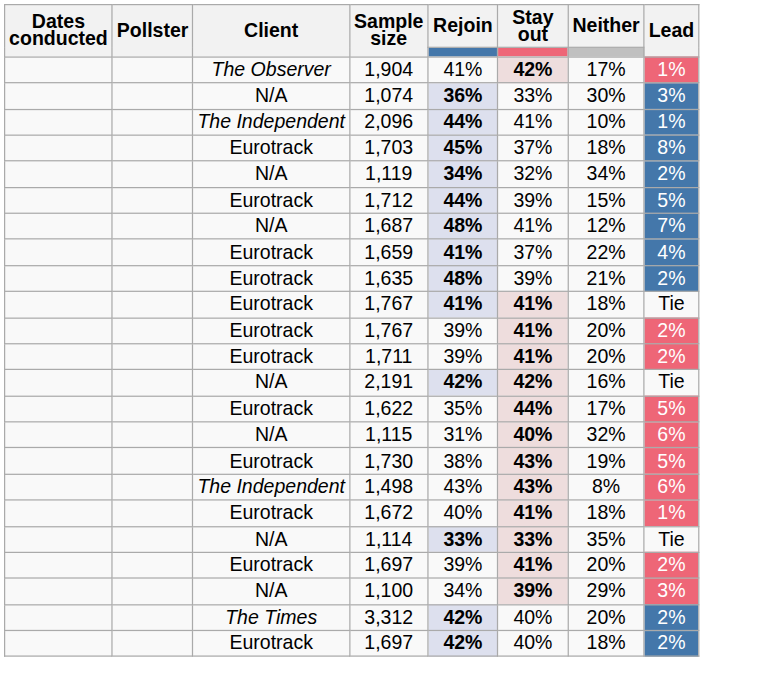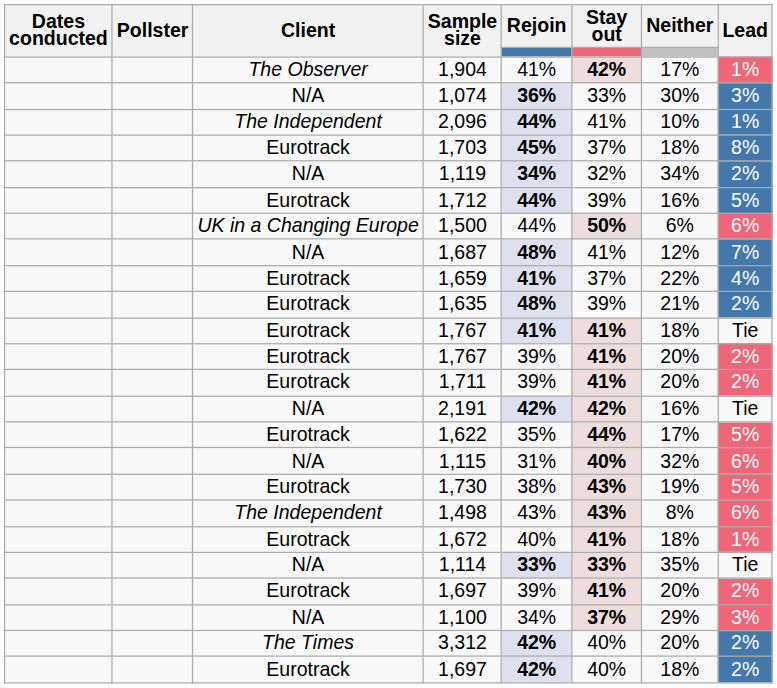 <table class="wikitable sortable mw-datatable" style="text-align:center;line-height:14px;">
 <tr>
 <th rowspan="2">Dates<br>conducted</th>
 <th rowspan="2">Pollster</th>
 <th rowspan="2">Client</th>
 <th rowspan="2" data-sort-type="number">Sample<br>size</th>
 <th class="unsortable" style="width:50px;">Rejoin</th>
 <th class="unsortable" style="width:50px;">Stay out</th>
 <th class="unsortable" style="width:50px;">Neither</th>
 <th rowspan="2">Lead</th>
 </tr>
 <tr>
 <th data-sort-type="number" style="background:#4477AA;"></th>
 <th data-sort-type="number" style="background:#EE6677;"></th>
 <th data-sort-type="number" style="background:silver;"></th>
 </tr>
 <tr>
 <td></td>
 <td></td>
 <td><em>The Observer</em></td>
 <td>1,904</td>
 <td>41%</td>
 <td style="background:#EEDDDD"><strong>42%</strong></td>
 <td>17%</td>
 <td style="background:#EE6677;color:#FFFFFF;">1%</td>
 </tr>
 <tr>
 <td></td>
 <td></td>
 <td>N/A</td>
 <td>1,074</td>
 <td style="background:#DDE0EE"><strong>36%</strong></td>
 <td>33%</td>
 <td>30%</td>
 <td style="background:#4477AA;color:#FFFFFF;">3%</td>
 </tr>
 <tr>
 <td></td>
 <td></td>
 <td><em>The Independent</em></td>
 <td>2,096</td>
 <td style="background:#DDE0EE"><strong>44%</strong></td>
 <td>41%</td>
 <td>10%</td>
 <td style="background:#4477AA;color:#FFFFFF;">1%</td>
 </tr>
 <tr>
 <td></td>
 <td></td>
 <td>Eurotrack</td>
 <td>1,703</td>
 <td style="background:#DDE0EE"><strong>45%</strong></td>
 <td>37%</td>
 <td>18%</td>
 <td style="background:#4477AA;color:#FFFFFF;">8%</td>
 </tr>
 <tr>
 <td></td>
 <td></td>
 <td>N/A</td>
 <td>1,119</td>
 <td style="background:#DDE0EE"><strong>34%</strong></td>
 <td>32%</td>
 <td>34%</td>
 <td style="background:#4477AA;color:#FFFFFF;">2%</td>
 </tr>
 <tr>
 <td></td>
 <td></td>
 <td>Eurotrack</td>
 <td>1,712</td>
 <td style="background:#DDE0EE"><strong>44%</strong></td>
 <td>39%</td>
-<td>15%</td>
+<td>16%</td>
 <td style="background:#4477AA;color:#FFFFFF;">5%</td>
+</tr>
+<tr>
+<td></td>
+<td></td>
+<td><em>UK in a Changing Europe</em></td>
+<td>1,500</td>
+<td>44%</td>
+<td style="background:#EEDDDD"><strong>50%</strong></td>
+<td>6%</td>
+<td style="background:#EE6677;color:#FFFFFF;">6%</td>
 </tr>
 <tr>
 <td></td>
 <td></td>
 <td>N/A</td>
 <td>1,687</td>
 <td style="background:#DDE0EE"><strong>48%</strong></td>
 <td>41%</td>
 <td>12%</td>
 <td style="background:#4477AA;color:#FFFFFF;">7%</td>
 </tr>
 <tr>
 <td></td>
 <td></td>
 <td>Eurotrack</td>
 <td>1,659</td>
 <td style="background:#DDE0EE"><strong>41%</strong></td>
 <td>37%</td>
 <td>22%</td>
 <td style="background:#4477AA;color:#FFFFFF;">4%</td>
 </tr>
 <tr>
 <td></td>
 <td></td>
 <td>Eurotrack</td>
 <td>1,635</td>
 <td style="background:#DDE0EE"><strong>48%</strong></td>
 <td>39%</td>
 <td>21%</td>
 <td style="background:#4477AA;color:#FFFFFF;">2%</td>
 </tr>
 <tr>
 <td></td>
 <td></td>
 <td>Eurotrack</td>
 <td>1,767</td>
 <td style="background:#DDE0EE"><strong>41%</strong></td>
 <td style="background:#EEDDDD"><strong>41%</strong></td>
 <td>18%</td>
 <td>Tie</td>
 </tr>
 <tr>
 <td></td>
 <td></td>
 <td>Eurotrack</td>
 <td>1,767</td>
 <td>39%</td>
 <td style="background:#EEDDDD"><strong>41%</strong></td>
 <td>20%</td>
 <td style="background:#EE6677;color:#FFFFFF;">2%</td>
 </tr>
 <tr>
 <td></td>
 <td></td>
 <td>Eurotrack</td>
 <td>1,711</td>
 <td>39%</td>
 <td style="background:#EEDDDD"><strong>41%</strong></td>
 <td>20%</td>
 <td style="background:#EE6677;color:#FFFFFF;">2%</td>
 </tr>
 <tr>
 <td></td>
 <td></td>
 <td>N/A</td>
 <td>2,191</td>
 <td style="background:#DDE0EE"><strong>42%</strong></td>
 <td style="background:#EEDDDD"><strong>42%</strong></td>
 <td>16%</td>
 <td>Tie</td>
 </tr>
 <tr>
 <td></td>
 <td></td>
 <td>Eurotrack</td>
 <td>1,622</td>
 <td>35%</td>
 <td style="background:#EEDDDD"><strong>44%</strong></td>
 <td>17%</td>
 <td style="background:#EE6677;color:#FFFFFF;">5%</td>
 </tr>
 <tr>
 <td></td>
 <td></td>
 <td>N/A</td>
 <td>1,115</td>
 <td>31%</td>
 <td style="background:#EEDDDD"><strong>40%</strong></td>
 <td>32%</td>
 <td style="background:#EE6677;color:#FFFFFF;">6%</td>
 </tr>
 <tr>
 <td></td>
 <td></td>
 <td>Eurotrack</td>
 <td>1,730</td>
 <td>38%</td>
 <td style="background:#EEDDDD"><strong>43%</strong></td>
 <td>19%</td>
 <td style="background:#EE6677;color:#FFFFFF;">5%</td>
 </tr>
 <tr>
 <td></td>
 <td></td>
 <td><em>The Independent</em></td>
 <td>1,498</td>
 <td>43%</td>
 <td style="background:#EEDDDD"><strong>43%</strong></td>
 <td>8%</td>
 <td style="background:#EE6677;color:#FFFFFF;">6%</td>
 </tr>
 <tr>
 <td></td>
 <td></td>
 <td>Eurotrack</td>
 <td>1,672</td>
 <td>40%</td>
 <td style="background:#EEDDDD"><strong>41%</strong></td>
 <td>18%</td>
 <td style="background:#EE6677;color:#FFFFFF;">1%</td>
 </tr>
 <tr>
 <td></td>
 <td></td>
 <td>N/A</td>
 <td>1,114</td>
 <td style="background:#DDE0EE"><strong>33%</strong></td>
 <td style="background:#EEDDDD"><strong>33%</strong></td>
 <td>35%</td>
 <td>Tie</td>
 </tr>
 <tr>
 <td></td>
 <td></td>
 <td>Eurotrack</td>
 <td>1,697</td>
 <td>39%</td>
 <td style="background:#EEDDDD"><strong>41%</strong></td>
 <td>20%</td>
 <td style="background:#EE6677;color:#FFFFFF;">2%</td>
 </tr>
 <tr>
 <td></td>
 <td></td>
 <td>N/A</td>
 <td>1,100</td>
 <td>34%</td>
-<td style="background:#EEDDDD"><strong>39%</strong></td>
+<td style="background:#EEDDDD"><strong>37%</strong></td>
 <td>29%</td>
 <td style="background:#EE6677;color:#FFFFFF;">3%</td>
 </tr>
 <tr>
 <td></td>
 <td></td>
 <td><em>The Times</em></td>
 <td>3,312</td>
 <td style="background:#DDE0EE"><strong>42%</strong></td>
 <td>40%</td>
 <td>20%</td>
 <td style="background:#4477AA;color:#FFFFFF;">2%</td>
 </tr>
 <tr>
 <td></td>
 <td></td>
 <td>Eurotrack</td>
 <td>1,697</td>
 <td style="background:#DDE0EE"><strong>42%</strong></td>
 <td>40%</td>
 <td>18%</td>
 <td style="background:#4477AA;color:#FFFFFF;">2%</td>
 </tr>
 </table>
